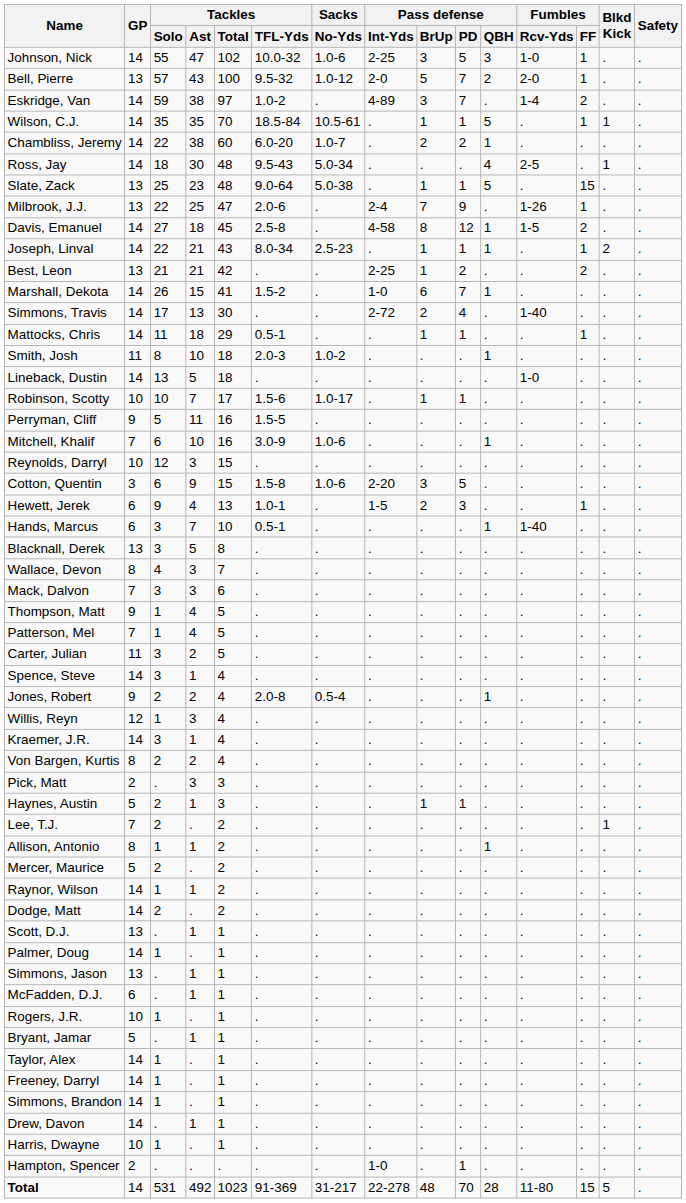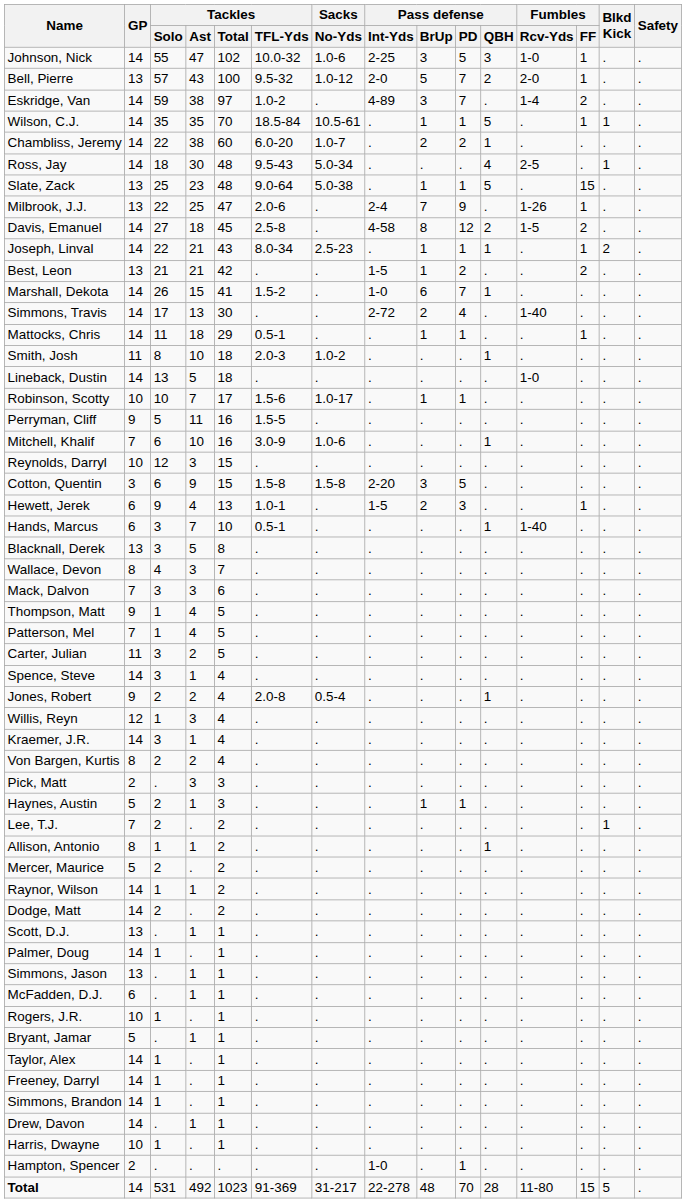 <table class="wikitable" style="white-space:nowrap;">
 <tr>
 <th rowspan="2">Name</th>
 <th rowspan="2">GP</th>
 <th colspan="4">Tackles</th>
 <th>Sacks</th>
 <th colspan="4">Pass defense</th>
 <th colspan="2">Fumbles</th>
 <th rowspan="2">Blkd<br>Kick</th>
 <th rowspan="2">Safety</th>
 </tr>
 <tr>
 <th>Solo</th>
 <th>Ast</th>
 <th>Total</th>
 <th>TFL-Yds</th>
 <th>No-Yds</th>
 <th>Int-Yds</th>
 <th>BrUp</th>
 <th>PD</th>
 <th>QBH</th>
 <th>Rcv-Yds</th>
 <th>FF</th>
 </tr>
 <tr>
 <td>Johnson, Nick</td>
 <td>14</td>
 <td>55</td>
 <td>47</td>
 <td>102</td>
 <td>10.0-32</td>
 <td>1.0-6</td>
 <td>2-25</td>
 <td>3</td>
 <td>5</td>
 <td>3</td>
 <td>1-0</td>
 <td>1</td>
 <td>.</td>
 <td>.</td>
 </tr>
 <tr>
 <td>Bell, Pierre</td>
 <td>13</td>
 <td>57</td>
 <td>43</td>
 <td>100</td>
 <td>9.5-32</td>
 <td>1.0-12</td>
 <td>2-0</td>
 <td>5</td>
 <td>7</td>
 <td>2</td>
 <td>2-0</td>
 <td>1</td>
 <td>.</td>
 <td>.</td>
 </tr>
 <tr>
 <td>Eskridge, Van</td>
 <td>14</td>
 <td>59</td>
 <td>38</td>
 <td>97</td>
 <td>1.0-2</td>
 <td>.</td>
 <td>4-89</td>
 <td>3</td>
 <td>7</td>
 <td>.</td>
 <td>1-4</td>
 <td>2</td>
 <td>.</td>
 <td>.</td>
 </tr>
 <tr>
 <td>Wilson, C.J.</td>
 <td>14</td>
 <td>35</td>
 <td>35</td>
 <td>70</td>
 <td>18.5-84</td>
 <td>10.5-61</td>
 <td>.</td>
 <td>1</td>
 <td>1</td>
 <td>5</td>
 <td>.</td>
 <td>1</td>
 <td>1</td>
 <td>.</td>
 </tr>
 <tr>
 <td>Chambliss, Jeremy</td>
 <td>14</td>
 <td>22</td>
 <td>38</td>
 <td>60</td>
 <td>6.0-20</td>
 <td>1.0-7</td>
 <td>.</td>
 <td>2</td>
 <td>2</td>
 <td>1</td>
 <td>.</td>
 <td>.</td>
 <td>.</td>
 <td>.</td>
 </tr>
 <tr>
 <td>Ross, Jay</td>
 <td>14</td>
 <td>18</td>
 <td>30</td>
 <td>48</td>
 <td>9.5-43</td>
 <td>5.0-34</td>
 <td>.</td>
 <td>.</td>
 <td>.</td>
 <td>4</td>
 <td>2-5</td>
 <td>.</td>
 <td>1</td>
 <td>.</td>
 </tr>
 <tr>
 <td>Slate, Zack</td>
 <td>13</td>
 <td>25</td>
 <td>23</td>
 <td>48</td>
 <td>9.0-64</td>
 <td>5.0-38</td>
 <td>.</td>
 <td>1</td>
 <td>1</td>
 <td>5</td>
 <td>.</td>
 <td>15</td>
 <td>.</td>
 <td>.</td>
 </tr>
 <tr>
 <td>Milbrook, J.J.</td>
 <td>13</td>
 <td>22</td>
 <td>25</td>
 <td>47</td>
 <td>2.0-6</td>
 <td>.</td>
 <td>2-4</td>
 <td>7</td>
 <td>9</td>
 <td>.</td>
 <td>1-26</td>
 <td>1</td>
 <td>.</td>
 <td>.</td>
 </tr>
 <tr>
 <td>Davis, Emanuel</td>
 <td>14</td>
 <td>27</td>
 <td>18</td>
 <td>45</td>
 <td>2.5-8</td>
 <td>.</td>
 <td>4-58</td>
 <td>8</td>
 <td>12</td>
-<td>1</td>
+<td>2</td>
 <td>1-5</td>
 <td>2</td>
 <td>.</td>
 <td>.</td>
 </tr>
 <tr>
 <td>Joseph, Linval</td>
 <td>14</td>
 <td>22</td>
 <td>21</td>
 <td>43</td>
 <td>8.0-34</td>
 <td>2.5-23</td>
 <td>.</td>
 <td>1</td>
 <td>1</td>
 <td>1</td>
 <td>.</td>
 <td>1</td>
 <td>2</td>
 <td>.</td>
 </tr>
 <tr>
 <td>Best, Leon</td>
 <td>13</td>
 <td>21</td>
 <td>21</td>
 <td>42</td>
 <td>.</td>
 <td>.</td>
-<td>2-25</td>
+<td>1-5</td>
 <td>1</td>
 <td>2</td>
 <td>.</td>
 <td>.</td>
 <td>2</td>
 <td>.</td>
 <td>.</td>
 </tr>
 <tr>
 <td>Marshall, Dekota</td>
 <td>14</td>
 <td>26</td>
 <td>15</td>
 <td>41</td>
 <td>1.5-2</td>
 <td>.</td>
 <td>1-0</td>
 <td>6</td>
 <td>7</td>
 <td>1</td>
 <td>.</td>
 <td>.</td>
 <td>.</td>
 <td>.</td>
 </tr>
 <tr>
 <td>Simmons, Travis</td>
 <td>14</td>
 <td>17</td>
 <td>13</td>
 <td>30</td>
 <td>.</td>
 <td>.</td>
 <td>2-72</td>
 <td>2</td>
 <td>4</td>
 <td>.</td>
 <td>1-40</td>
 <td>.</td>
 <td>.</td>
 <td>.</td>
 </tr>
 <tr>
 <td>Mattocks, Chris</td>
 <td>14</td>
 <td>11</td>
 <td>18</td>
 <td>29</td>
 <td>0.5-1</td>
 <td>.</td>
 <td>.</td>
 <td>1</td>
 <td>1</td>
 <td>.</td>
 <td>.</td>
 <td>1</td>
 <td>.</td>
 <td>.</td>
 </tr>
 <tr>
 <td>Smith, Josh</td>
 <td>11</td>
 <td>8</td>
 <td>10</td>
 <td>18</td>
 <td>2.0-3</td>
 <td>1.0-2</td>
 <td>.</td>
 <td>.</td>
 <td>.</td>
 <td>1</td>
 <td>.</td>
 <td>.</td>
 <td>.</td>
 <td>.</td>
 </tr>
 <tr>
 <td>Lineback, Dustin</td>
 <td>14</td>
 <td>13</td>
 <td>5</td>
 <td>18</td>
 <td>.</td>
 <td>.</td>
 <td>.</td>
 <td>.</td>
 <td>.</td>
 <td>.</td>
 <td>1-0</td>
 <td>.</td>
 <td>.</td>
 <td>.</td>
 </tr>
 <tr>
 <td>Robinson, Scotty</td>
 <td>10</td>
 <td>10</td>
 <td>7</td>
 <td>17</td>
 <td>1.5-6</td>
 <td>1.0-17</td>
 <td>.</td>
 <td>1</td>
 <td>1</td>
 <td>.</td>
 <td>.</td>
 <td>.</td>
 <td>.</td>
 <td>.</td>
 </tr>
 <tr>
 <td>Perryman, Cliff</td>
 <td>9</td>
 <td>5</td>
 <td>11</td>
 <td>16</td>
 <td>1.5-5</td>
 <td>.</td>
 <td>.</td>
 <td>.</td>
 <td>.</td>
 <td>.</td>
 <td>.</td>
 <td>.</td>
 <td>.</td>
 <td>.</td>
 </tr>
 <tr>
 <td>Mitchell, Khalif</td>
 <td>7</td>
 <td>6</td>
 <td>10</td>
 <td>16</td>
 <td>3.0-9</td>
 <td>1.0-6</td>
 <td>.</td>
 <td>.</td>
 <td>.</td>
 <td>1</td>
 <td>.</td>
 <td>.</td>
 <td>.</td>
 <td>.</td>
 </tr>
 <tr>
 <td>Reynolds, Darryl</td>
 <td>10</td>
 <td>12</td>
 <td>3</td>
 <td>15</td>
 <td>.</td>
 <td>.</td>
 <td>.</td>
 <td>.</td>
 <td>.</td>
 <td>.</td>
 <td>.</td>
 <td>.</td>
 <td>.</td>
 <td>.</td>
 </tr>
 <tr>
 <td>Cotton, Quentin</td>
 <td>3</td>
 <td>6</td>
 <td>9</td>
 <td>15</td>
 <td>1.5-8</td>
-<td>1.0-6</td>
+<td>1.5-8</td>
 <td>2-20</td>
 <td>3</td>
 <td>5</td>
 <td>.</td>
 <td>.</td>
 <td>.</td>
 <td>.</td>
 <td>.</td>
 </tr>
 <tr>
 <td>Hewett, Jerek</td>
 <td>6</td>
 <td>9</td>
 <td>4</td>
 <td>13</td>
 <td>1.0-1</td>
 <td>.</td>
 <td>1-5</td>
 <td>2</td>
 <td>3</td>
 <td>.</td>
 <td>.</td>
 <td>1</td>
 <td>.</td>
 <td>.</td>
 </tr>
 <tr>
 <td>Hands, Marcus</td>
 <td>6</td>
 <td>3</td>
 <td>7</td>
 <td>10</td>
 <td>0.5-1</td>
 <td>.</td>
 <td>.</td>
 <td>.</td>
 <td>.</td>
 <td>1</td>
 <td>1-40</td>
 <td>.</td>
 <td>.</td>
 <td>.</td>
 </tr>
 <tr>
 <td>Blacknall, Derek</td>
 <td>13</td>
 <td>3</td>
 <td>5</td>
 <td>8</td>
 <td>.</td>
 <td>.</td>
 <td>.</td>
 <td>.</td>
 <td>.</td>
 <td>.</td>
 <td>.</td>
 <td>.</td>
 <td>.</td>
 <td>.</td>
 </tr>
 <tr>
 <td>Wallace, Devon</td>
 <td>8</td>
 <td>4</td>
 <td>3</td>
 <td>7</td>
 <td>.</td>
 <td>.</td>
 <td>.</td>
 <td>.</td>
 <td>.</td>
 <td>.</td>
 <td>.</td>
 <td>.</td>
 <td>.</td>
 <td>.</td>
 </tr>
 <tr>
 <td>Mack, Dalvon</td>
 <td>7</td>
 <td>3</td>
 <td>3</td>
 <td>6</td>
 <td>.</td>
 <td>.</td>
 <td>.</td>
 <td>.</td>
 <td>.</td>
 <td>.</td>
 <td>.</td>
 <td>.</td>
 <td>.</td>
 <td>.</td>
 </tr>
 <tr>
 <td>Thompson, Matt</td>
 <td>9</td>
 <td>1</td>
 <td>4</td>
 <td>5</td>
 <td>.</td>
 <td>.</td>
 <td>.</td>
 <td>.</td>
 <td>.</td>
 <td>.</td>
 <td>.</td>
 <td>.</td>
 <td>.</td>
 <td>.</td>
 </tr>
 <tr>
 <td>Patterson, Mel</td>
 <td>7</td>
 <td>1</td>
 <td>4</td>
 <td>5</td>
 <td>.</td>
 <td>.</td>
 <td>.</td>
 <td>.</td>
 <td>.</td>
 <td>.</td>
 <td>.</td>
 <td>.</td>
 <td>.</td>
 <td>.</td>
 </tr>
 <tr>
 <td>Carter, Julian</td>
 <td>11</td>
 <td>3</td>
 <td>2</td>
 <td>5</td>
 <td>.</td>
 <td>.</td>
 <td>.</td>
 <td>.</td>
 <td>.</td>
 <td>.</td>
 <td>.</td>
 <td>.</td>
 <td>.</td>
 <td>.</td>
 </tr>
 <tr>
 <td>Spence, Steve</td>
 <td>14</td>
 <td>3</td>
 <td>1</td>
 <td>4</td>
 <td>.</td>
 <td>.</td>
 <td>.</td>
 <td>.</td>
 <td>.</td>
 <td>.</td>
 <td>.</td>
 <td>.</td>
 <td>.</td>
 <td>.</td>
 </tr>
 <tr>
 <td>Jones, Robert</td>
 <td>9</td>
 <td>2</td>
 <td>2</td>
 <td>4</td>
 <td>2.0-8</td>
 <td>0.5-4</td>
 <td>.</td>
 <td>.</td>
 <td>.</td>
 <td>1</td>
 <td>.</td>
 <td>.</td>
 <td>.</td>
 <td>.</td>
 </tr>
 <tr>
 <td>Willis, Reyn</td>
 <td>12</td>
 <td>1</td>
 <td>3</td>
 <td>4</td>
 <td>.</td>
 <td>.</td>
 <td>.</td>
 <td>.</td>
 <td>.</td>
 <td>.</td>
 <td>.</td>
 <td>.</td>
 <td>.</td>
 <td>.</td>
 </tr>
 <tr>
 <td>Kraemer, J.R.</td>
 <td>14</td>
 <td>3</td>
 <td>1</td>
 <td>4</td>
 <td>.</td>
 <td>.</td>
 <td>.</td>
 <td>.</td>
 <td>.</td>
 <td>.</td>
 <td>.</td>
 <td>.</td>
 <td>.</td>
 <td>.</td>
 </tr>
 <tr>
 <td>Von Bargen, Kurtis</td>
 <td>8</td>
 <td>2</td>
 <td>2</td>
 <td>4</td>
 <td>.</td>
 <td>.</td>
 <td>.</td>
 <td>.</td>
 <td>.</td>
 <td>.</td>
 <td>.</td>
 <td>.</td>
 <td>.</td>
 <td>.</td>
 </tr>
 <tr>
 <td>Pick, Matt</td>
 <td>2</td>
 <td>.</td>
 <td>3</td>
 <td>3</td>
 <td>.</td>
 <td>.</td>
 <td>.</td>
 <td>.</td>
 <td>.</td>
 <td>.</td>
 <td>.</td>
 <td>.</td>
 <td>.</td>
 <td>.</td>
 </tr>
 <tr>
 <td>Haynes, Austin</td>
 <td>5</td>
 <td>2</td>
 <td>1</td>
 <td>3</td>
 <td>.</td>
 <td>.</td>
 <td>.</td>
 <td>1</td>
 <td>1</td>
 <td>.</td>
 <td>.</td>
 <td>.</td>
 <td>.</td>
 <td>.</td>
 </tr>
 <tr>
 <td>Lee, T.J.</td>
 <td>7</td>
 <td>2</td>
 <td>.</td>
 <td>2</td>
 <td>.</td>
 <td>.</td>
 <td>.</td>
 <td>.</td>
 <td>.</td>
 <td>.</td>
 <td>.</td>
 <td>.</td>
 <td>1</td>
 <td>.</td>
 </tr>
 <tr>
 <td>Allison, Antonio</td>
 <td>8</td>
 <td>1</td>
 <td>1</td>
 <td>2</td>
 <td>.</td>
 <td>.</td>
 <td>.</td>
 <td>.</td>
 <td>.</td>
 <td>1</td>
 <td>.</td>
 <td>.</td>
 <td>.</td>
 <td>.</td>
 </tr>
 <tr>
 <td>Mercer, Maurice</td>
 <td>5</td>
 <td>2</td>
 <td>.</td>
 <td>2</td>
 <td>.</td>
 <td>.</td>
 <td>.</td>
 <td>.</td>
 <td>.</td>
 <td>.</td>
 <td>.</td>
 <td>.</td>
 <td>.</td>
 <td>.</td>
 </tr>
 <tr>
 <td>Raynor, Wilson</td>
 <td>14</td>
 <td>1</td>
 <td>1</td>
 <td>2</td>
 <td>.</td>
 <td>.</td>
 <td>.</td>
 <td>.</td>
 <td>.</td>
 <td>.</td>
 <td>.</td>
 <td>.</td>
 <td>.</td>
 <td>.</td>
 </tr>
 <tr>
 <td>Dodge, Matt</td>
 <td>14</td>
 <td>2</td>
 <td>.</td>
 <td>2</td>
 <td>.</td>
 <td>.</td>
 <td>.</td>
 <td>.</td>
 <td>.</td>
 <td>.</td>
 <td>.</td>
 <td>.</td>
 <td>.</td>
 <td>.</td>
 </tr>
 <tr>
 <td>Scott, D.J.</td>
 <td>13</td>
 <td>.</td>
 <td>1</td>
 <td>1</td>
 <td>.</td>
 <td>.</td>
 <td>.</td>
 <td>.</td>
 <td>.</td>
 <td>.</td>
 <td>.</td>
 <td>.</td>
 <td>.</td>
 <td>.</td>
 </tr>
 <tr>
 <td>Palmer, Doug</td>
 <td>14</td>
 <td>1</td>
 <td>.</td>
 <td>1</td>
 <td>.</td>
 <td>.</td>
 <td>.</td>
 <td>.</td>
 <td>.</td>
 <td>.</td>
 <td>.</td>
 <td>.</td>
 <td>.</td>
 <td>.</td>
 </tr>
 <tr>
 <td>Simmons, Jason</td>
 <td>13</td>
 <td>.</td>
 <td>1</td>
 <td>1</td>
 <td>.</td>
 <td>.</td>
 <td>.</td>
 <td>.</td>
 <td>.</td>
 <td>.</td>
 <td>.</td>
 <td>.</td>
 <td>.</td>
 <td>.</td>
 </tr>
 <tr>
 <td>McFadden, D.J.</td>
 <td>6</td>
 <td>.</td>
 <td>1</td>
 <td>1</td>
 <td>.</td>
 <td>.</td>
 <td>.</td>
 <td>.</td>
 <td>.</td>
 <td>.</td>
 <td>.</td>
 <td>.</td>
 <td>.</td>
 <td>.</td>
 </tr>
 <tr>
 <td>Rogers, J.R.</td>
 <td>10</td>
 <td>1</td>
 <td>.</td>
 <td>1</td>
 <td>.</td>
 <td>.</td>
 <td>.</td>
 <td>.</td>
 <td>.</td>
 <td>.</td>
 <td>.</td>
 <td>.</td>
 <td>.</td>
 <td>.</td>
 </tr>
 <tr>
 <td>Bryant, Jamar</td>
 <td>5</td>
 <td>.</td>
 <td>1</td>
 <td>1</td>
 <td>.</td>
 <td>.</td>
 <td>.</td>
 <td>.</td>
 <td>.</td>
 <td>.</td>
 <td>.</td>
 <td>.</td>
 <td>.</td>
 <td>.</td>
 </tr>
 <tr>
 <td>Taylor, Alex</td>
 <td>14</td>
 <td>1</td>
 <td>.</td>
 <td>1</td>
 <td>.</td>
 <td>.</td>
 <td>.</td>
 <td>.</td>
 <td>.</td>
 <td>.</td>
 <td>.</td>
 <td>.</td>
 <td>.</td>
 <td>.</td>
 </tr>
 <tr>
 <td>Freeney, Darryl</td>
 <td>14</td>
 <td>1</td>
 <td>.</td>
 <td>1</td>
 <td>.</td>
 <td>.</td>
 <td>.</td>
 <td>.</td>
 <td>.</td>
 <td>.</td>
 <td>.</td>
 <td>.</td>
 <td>.</td>
 <td>.</td>
 </tr>
 <tr>
 <td>Simmons, Brandon</td>
 <td>14</td>
 <td>1</td>
 <td>.</td>
 <td>1</td>
 <td>.</td>
 <td>.</td>
 <td>.</td>
 <td>.</td>
 <td>.</td>
 <td>.</td>
 <td>.</td>
 <td>.</td>
 <td>.</td>
 <td>.</td>
 </tr>
 <tr>
 <td>Drew, Davon</td>
 <td>14</td>
 <td>.</td>
 <td>1</td>
 <td>1</td>
 <td>.</td>
 <td>.</td>
 <td>.</td>
 <td>.</td>
 <td>.</td>
 <td>.</td>
 <td>.</td>
 <td>.</td>
 <td>.</td>
 <td>.</td>
 </tr>
 <tr>
 <td>Harris, Dwayne</td>
 <td>10</td>
 <td>1</td>
 <td>.</td>
 <td>1</td>
 <td>.</td>
 <td>.</td>
 <td>.</td>
 <td>.</td>
 <td>.</td>
 <td>.</td>
 <td>.</td>
 <td>.</td>
 <td>.</td>
 <td>.</td>
 </tr>
 <tr>
 <td>Hampton, Spencer</td>
 <td>2</td>
 <td>.</td>
 <td>.</td>
 <td>.</td>
 <td>.</td>
 <td>.</td>
 <td>1-0</td>
 <td>.</td>
 <td>1</td>
 <td>.</td>
 <td>.</td>
 <td>.</td>
 <td>.</td>
 <td>.</td>
 </tr>
 <tr>
 <td><strong>Total</strong></td>
 <td>14</td>
 <td>531</td>
 <td>492</td>
 <td>1023</td>
 <td>91-369</td>
 <td>31-217</td>
 <td>22-278</td>
 <td>48</td>
 <td>70</td>
 <td>28</td>
 <td>11-80</td>
 <td>15</td>
 <td>5</td>
 <td>.</td>
 </tr>
 </table>
